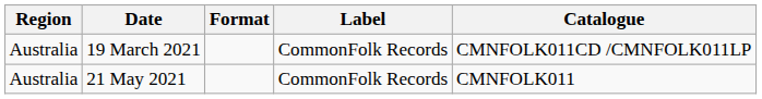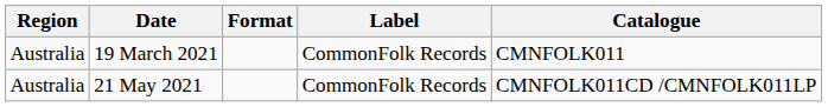 <table class="wikitable plainrowheaders">
 <tr>
 <th scope="col">Region</th>
 <th scope="col">Date</th>
 <th scope="col">Format</th>
 <th scope="col">Label</th>
 <th scope="col">Catalogue</th>
 </tr>
 <tr>
 <td>Australia</td>
 <td>19 March 2021</td>
 <td scope="row"></td>
 <td>CommonFolk Records</td>
-<td>CMNFOLK011CD /CMNFOLK011LP</td>
+<td>CMNFOLK011</td>
 </tr>
 <tr>
 <td>Australia</td>
 <td>21 May 2021</td>
 <td scope="row"></td>
 <td>CommonFolk Records</td>
-<td>CMNFOLK011</td>
+<td>CMNFOLK011CD /CMNFOLK011LP</td>
 </tr>
 </table>
